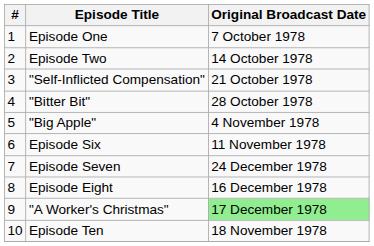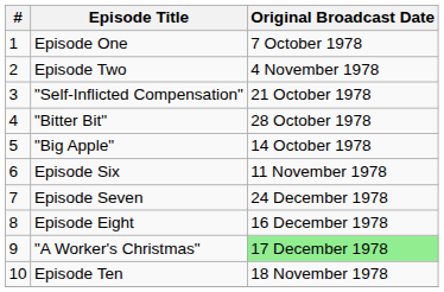 <table class="wikitable">
 <tr>
 <th>#</th>
 <th>Episode Title</th>
 <th>Original Broadcast Date</th>
 </tr>
 <tr>
 <td>1</td>
 <td>Episode One</td>
 <td>7 October 1978</td>
 </tr>
 <tr>
 <td>2</td>
 <td>Episode Two</td>
-<td>14 October 1978</td>
+<td>4 November 1978</td>
 </tr>
 <tr>
 <td>3</td>
 <td>"Self-Inflicted Compensation"</td>
 <td>21 October 1978</td>
 </tr>
 <tr>
 <td>4</td>
 <td>"Bitter Bit"</td>
 <td>28 October 1978</td>
 </tr>
 <tr>
 <td>5</td>
 <td>"Big Apple"</td>
-<td>4 November 1978</td>
+<td>14 October 1978</td>
 </tr>
 <tr>
 <td>6</td>
 <td>Episode Six</td>
 <td>11 November 1978</td>
 </tr>
 <tr>
 <td>7</td>
 <td>Episode Seven</td>
 <td>24 December 1978</td>
 </tr>
 <tr>
 <td>8</td>
 <td>Episode Eight</td>
 <td>16 December 1978</td>
 </tr>
 <tr>
 <td>9</td>
 <td>"A Worker's Christmas"</td>
 <td style="background: lightgreen;">17 December 1978</td>
 </tr>
 <tr>
 <td>10</td>
 <td>Episode Ten</td>
 <td>18 November 1978</td>
 </tr>
 <tr>
 </tr>
 </table>
